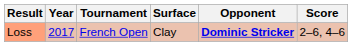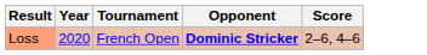 <table class="wikitable">
 <tr>
 <th>Result</th>
 <th>Year</th>
 <th>Tournament</th>
-<th>Surface</th>
 <th>Opponent</th>
 <th>Score</th>
 </tr>
 <tr style="background:#ebc2af;">
 <td bgcolor=ffa07a>Loss</td>
-<td><a href='#'>2017</a></td>
+<td><a href='#'>2020</a></td>
 <td><a href='#'>French Open</a></td>
-<td>Clay</td>
 <td><strong> <a href='#'>Dominic Stricker</a></strong></td>
 <td>2–6, 4–6</td>
 </tr>
 </table>
